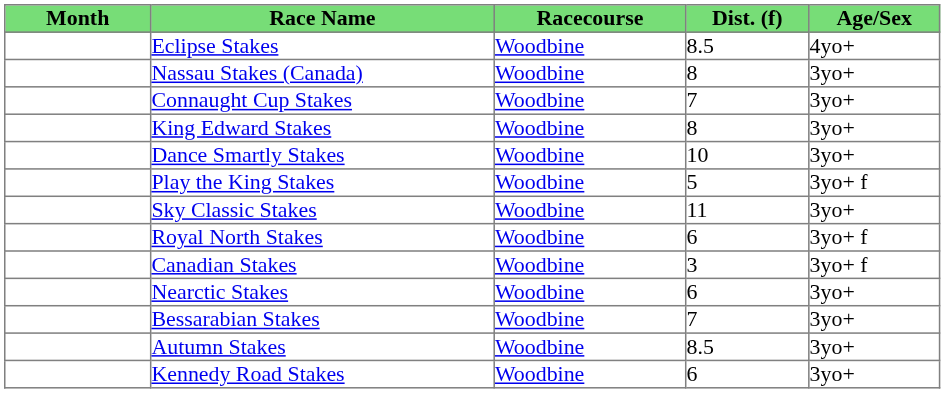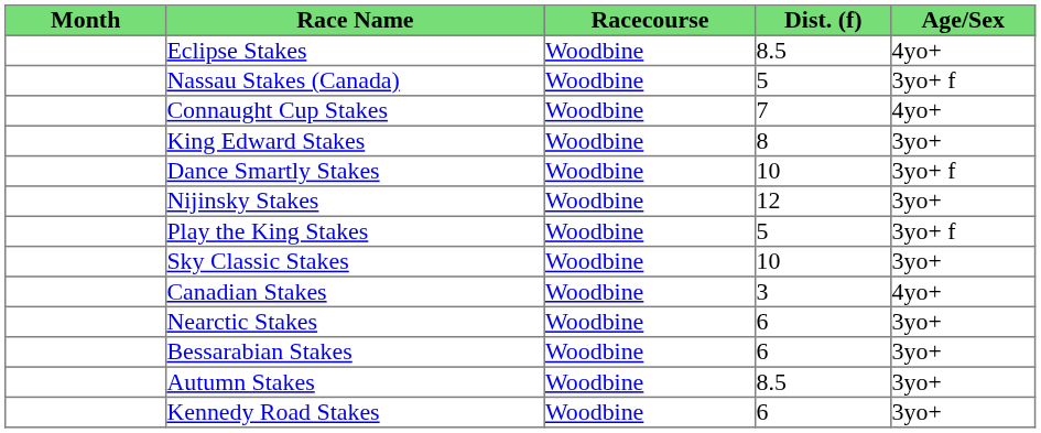 <table class = "sortable" | border="1" cellpadding="0" style="border-collapse: collapse; font-size:90%">
 <tr bgcolor="#77dd77" align="center">
 <th>Month</th>
 <th>Race Name</th>
 <th>Racecourse</th>
 <th>Dist. (f)</th>
 <th>Age/Sex</th>
 </tr>
 <tr>
 <td width=95px></td>
 <td width=225px><a href='#'>Eclipse Stakes</a></td>
 <td width=125px><a href='#'>Woodbine</a></td>
 <td width=80px>8.5</td>
 <td width=85px>4yo+</td>
 </tr>
 <tr>
 <td></td>
 <td><a href='#'>Nassau Stakes (Canada)</a></td>
 <td><a href='#'>Woodbine</a></td>
-<td>8</td>
-<td>3yo+</td>
+<td>5</td>
+<td>3yo+ f</td>
 </tr>
 <tr>
 <td></td>
 <td><a href='#'>Connaught Cup Stakes</a></td>
 <td><a href='#'>Woodbine</a></td>
 <td>7</td>
-<td>3yo+</td>
+<td>4yo+</td>
 </tr>
 <tr>
 <td></td>
 <td><a href='#'>King Edward Stakes</a></td>
 <td><a href='#'>Woodbine</a></td>
 <td>8</td>
 <td>3yo+</td>
 </tr>
 <tr>
 <td></td>
 <td><a href='#'>Dance Smartly Stakes</a></td>
 <td><a href='#'>Woodbine</a></td>
 <td>10</td>
+<td>3yo+ f</td>
+</tr>
+<tr>
+<td></td>
+<td><a href='#'>Nijinsky Stakes</a></td>
+<td><a href='#'>Woodbine</a></td>
+<td>12</td>
 <td>3yo+</td>
 </tr>
 <tr>
 <td></td>
 <td><a href='#'>Play the King Stakes</a></td>
 <td><a href='#'>Woodbine</a></td>
 <td>5</td>
 <td>3yo+ f</td>
 </tr>
 <tr>
 <td></td>
 <td><a href='#'>Sky Classic Stakes</a></td>
 <td><a href='#'>Woodbine</a></td>
-<td>11</td>
+<td>10</td>
 <td>3yo+</td>
-</tr>
-<tr>
-<td></td>
-<td><a href='#'>Royal North Stakes</a></td>
-<td><a href='#'>Woodbine</a></td>
-<td>6</td>
-<td>3yo+ f</td>
 </tr>
 <tr>
 <td></td>
 <td><a href='#'>Canadian Stakes</a></td>
 <td><a href='#'>Woodbine</a></td>
 <td>3</td>
-<td>3yo+ f</td>
+<td>4yo+</td>
 </tr>
 <tr>
 <td></td>
 <td><a href='#'>Nearctic Stakes</a></td>
 <td><a href='#'>Woodbine</a></td>
 <td>6</td>
 <td>3yo+</td>
 </tr>
 <tr>
 <td></td>
 <td><a href='#'>Bessarabian Stakes</a></td>
 <td><a href='#'>Woodbine</a></td>
-<td>7</td>
+<td>6</td>
 <td>3yo+</td>
 </tr>
 <tr>
 <td></td>
 <td><a href='#'>Autumn Stakes</a></td>
 <td><a href='#'>Woodbine</a></td>
 <td>8.5</td>
 <td>3yo+</td>
 </tr>
 <tr>
 <td></td>
 <td><a href='#'>Kennedy Road Stakes</a></td>
 <td><a href='#'>Woodbine</a></td>
 <td>6</td>
 <td>3yo+</td>
 </tr>
 </table>
